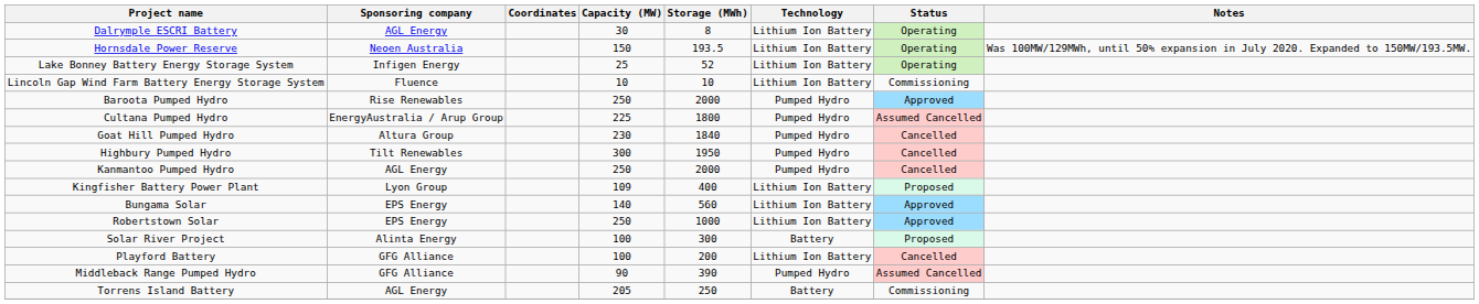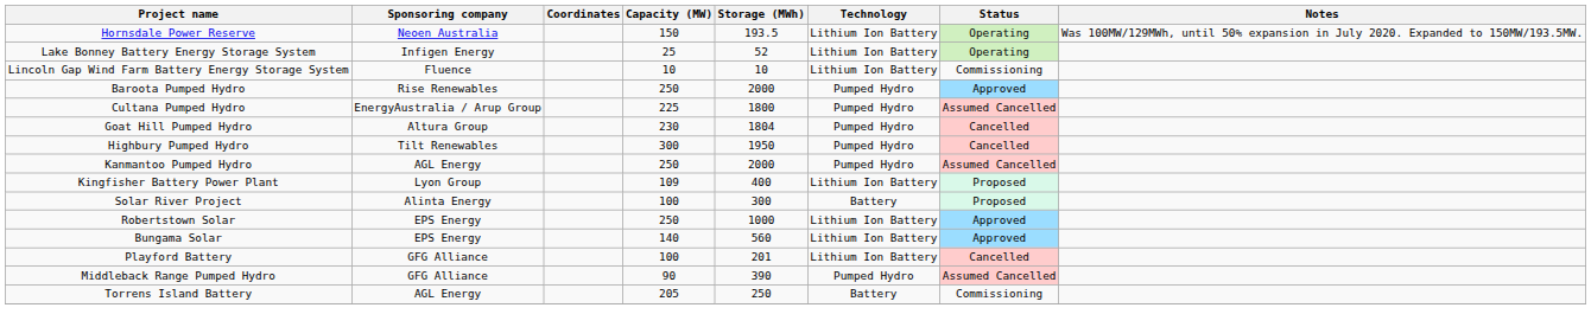 <table class="wikitable sortable" style="text-align:center; font-size:90%; border-collapse:collapse;">
 <tr>
 <th>Project name</th>
 <th>Sponsoring company</th>
 <th>Coordinates</th>
 <th>Capacity (MW)</th>
 <th>Storage (MWh)</th>
 <th>Technology</th>
 <th>Status</th>
 <th>Notes</th>
-</tr>
-<tr>
-<td><a href='#'>Dalrymple ESCRI Battery</a></td>
-<td><a href='#'>AGL Energy</a></td>
-<td></td>
-<td>30</td>
-<td>8</td>
-<td>Lithium Ion Battery</td>
-<td style="background:#D0F0C0;">Operating</td>
-<td></td>
 </tr>
 <tr>
 <td><a href='#'>Hornsdale Power Reserve</a></td>
 <td><a href='#'>Neoen Australia</a></td>
 <td></td>
 <td>150</td>
 <td>193.5</td>
 <td>Lithium Ion Battery</td>
 <td style="background:#D0F0C0;">Operating</td>
 <td>Was 100MW/129MWh, until 50% expansion in July 2020. Expanded to 150MW/193.5MW. </td>
 </tr>
 <tr>
 <td>Lake Bonney Battery Energy Storage System</td>
 <td>Infigen Energy</td>
 <td></td>
 <td>25</td>
 <td>52</td>
 <td>Lithium Ion Battery</td>
 <td style="background:#D0F0C0;">Operating</td>
 <td></td>
 </tr>
 <tr>
 <td>Lincoln Gap Wind Farm Battery Energy Storage System</td>
 <td>Fluence</td>
 <td></td>
 <td>10</td>
 <td>10</td>
 <td>Lithium Ion Battery</td>
 <td>Commissioning</td>
 <td></td>
 </tr>
 <tr>
 <td>Baroota Pumped Hydro</td>
 <td>Rise Renewables</td>
 <td></td>
 <td>250</td>
 <td>2000</td>
 <td>Pumped Hydro</td>
 <td style="background:#9BDDFF;">Approved</td>
 <td></td>
 </tr>
 <tr>
 <td>Cultana Pumped Hydro</td>
 <td>EnergyAustralia / Arup Group</td>
 <td></td>
 <td>225</td>
 <td>1800</td>
 <td>Pumped Hydro</td>
 <td style="background:#FFCCCC;">Assumed Cancelled</td>
 <td></td>
 </tr>
 <tr>
 <td>Goat Hill Pumped Hydro</td>
 <td>Altura Group</td>
 <td></td>
 <td>230</td>
-<td>1840</td>
+<td>1804</td>
 <td>Pumped Hydro</td>
 <td style="background:#FFCCCC;">Cancelled</td>
 <td></td>
 </tr>
 <tr>
 <td>Highbury Pumped Hydro</td>
 <td>Tilt Renewables</td>
 <td></td>
 <td>300</td>
 <td>1950</td>
 <td>Pumped Hydro</td>
 <td style="background:#FFCCCC;">Cancelled</td>
 <td></td>
 </tr>
 <tr>
 <td>Kanmantoo Pumped Hydro</td>
 <td>AGL Energy</td>
 <td></td>
 <td>250</td>
 <td>2000</td>
 <td>Pumped Hydro</td>
-<td style="background:#FFCCCC;">Cancelled</td>
+<td style="background:#FFCCCC;">Assumed Cancelled</td>
 <td></td>
 </tr>
 <tr>
 <td>Kingfisher Battery Power Plant</td>
 <td>Lyon Group</td>
 <td></td>
 <td>109</td>
 <td>400</td>
 <td>Lithium Ion Battery</td>
 <td style="background:#D9F9E9;">Proposed</td>
 <td></td>
 </tr>
 <tr>
-<td>Bungama Solar</td>
-<td>EPS Energy</td>
+<td>Solar River Project</td>
+<td>Alinta Energy</td>
 <td></td>
-<td>140</td>
-<td>560</td>
-<td>Lithium Ion Battery</td>
-<td style="background:#9BDDFF;">Approved</td>
+<td>100</td>
+<td>300</td>
+<td>Battery</td>
+<td style="background:#D9F9E9;">Proposed</td>
 <td></td>
 </tr>
 <tr>
 <td>Robertstown Solar</td>
 <td>EPS Energy</td>
 <td></td>
 <td>250</td>
 <td>1000</td>
 <td>Lithium Ion Battery</td>
 <td style="background:#9BDDFF;">Approved</td>
 <td></td>
 </tr>
 <tr>
-<td>Solar River Project</td>
-<td>Alinta Energy</td>
+<td>Bungama Solar</td>
+<td>EPS Energy</td>
 <td></td>
-<td>100</td>
-<td>300</td>
-<td>Battery</td>
-<td style="background:#D9F9E9;">Proposed</td>
+<td>140</td>
+<td>560</td>
+<td>Lithium Ion Battery</td>
+<td style="background:#9BDDFF;">Approved</td>
 <td></td>
 </tr>
 <tr>
 <td>Playford Battery</td>
 <td>GFG Alliance</td>
 <td></td>
 <td>100</td>
-<td>200</td>
+<td>201</td>
 <td>Lithium Ion Battery</td>
 <td style="background:#FFCCCC;">Cancelled</td>
 <td></td>
 </tr>
 <tr>
 <td>Middleback Range Pumped Hydro</td>
 <td>GFG Alliance</td>
 <td></td>
 <td>90</td>
 <td>390</td>
 <td>Pumped Hydro</td>
 <td style="background:#FFCCCC;">Assumed Cancelled</td>
 <td></td>
 </tr>
 <tr>
 <td>Torrens Island Battery</td>
 <td>AGL Energy</td>
 <td></td>
 <td>205</td>
 <td>250</td>
 <td>Battery</td>
 <td style="background:">Commissioning</td>
 <td></td>
 </tr>
 <tr>
 </tr>
 </table>
